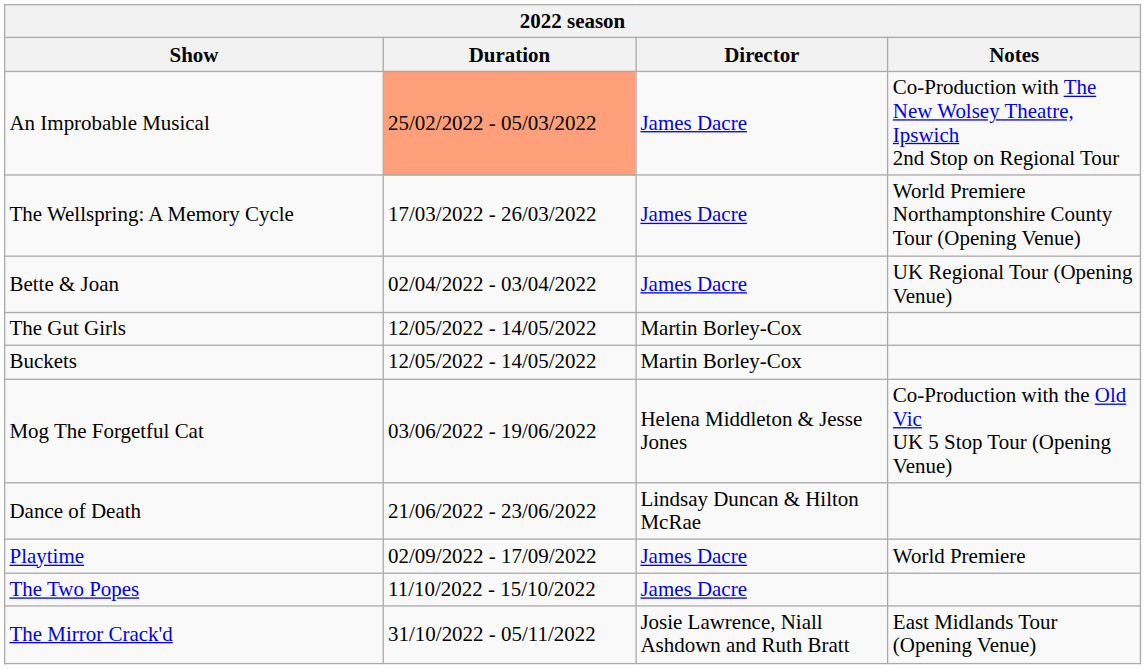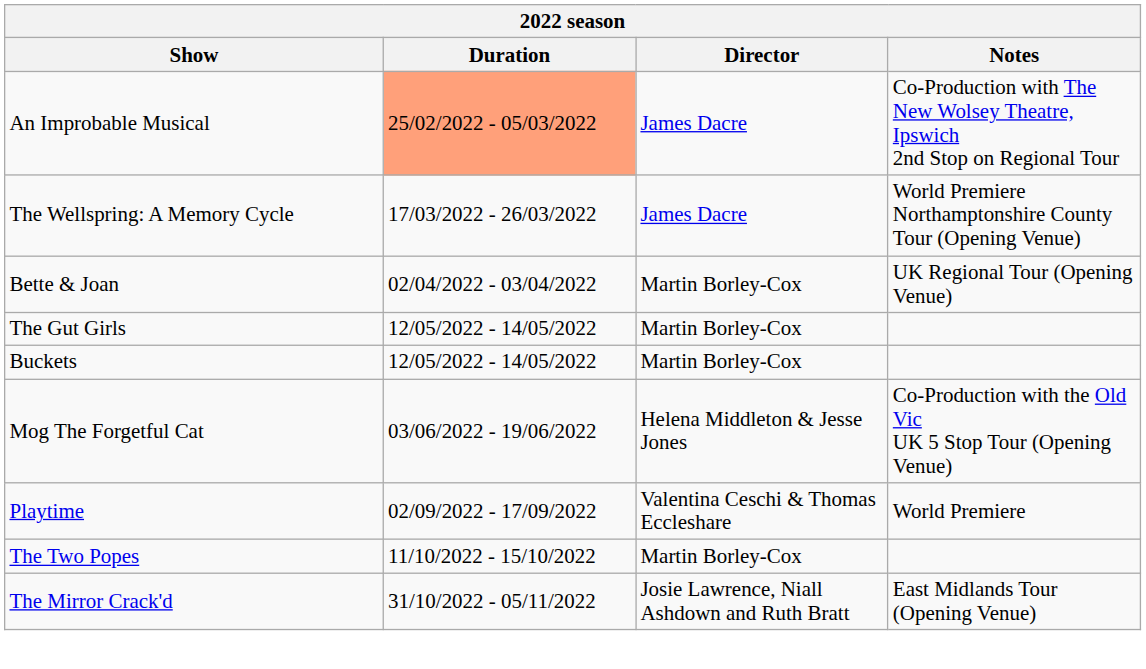 <table class="wikitable collapsible autocollapse">
 <tr>
 <th colspan="4">2022 season</th>
 </tr>
 <tr>
 <th width="30%">Show</th>
 <th width="20%">Duration</th>
 <th width="20%">Director</th>
 <th width="20%">Notes</th>
 </tr>
 <tr>
 <td>An Improbable Musical</td>
 <td style="background: lightsalmon;">25/02/2022 - 05/03/2022</td>
 <td><a href='#'>James Dacre</a></td>
 <td>Co-Production with <a href='#'>The New Wolsey Theatre, Ipswich</a><br>2nd Stop on Regional Tour</td>
 </tr>
 <tr>
 <td>The Wellspring: A Memory Cycle</td>
 <td>17/03/2022 - 26/03/2022</td>
 <td><a href='#'>James Dacre</a></td>
 <td>World Premiere<br>Northamptonshire County Tour (Opening Venue)</td>
 </tr>
 <tr>
 <td>Bette & Joan</td>
 <td>02/04/2022 - 03/04/2022</td>
-<td><a href='#'>James Dacre</a></td>
+<td>Martin Borley-Cox</td>
 <td>UK Regional Tour (Opening Venue)</td>
 </tr>
 <tr>
 <td>The Gut Girls</td>
 <td>12/05/2022 - 14/05/2022</td>
 <td>Martin Borley-Cox</td>
 <td></td>
 </tr>
 <tr>
 <td>Buckets</td>
 <td>12/05/2022 - 14/05/2022</td>
 <td>Martin Borley-Cox</td>
 <td></td>
 </tr>
 <tr>
 <td>Mog The Forgetful Cat</td>
 <td>03/06/2022 - 19/06/2022</td>
 <td>Helena Middleton & Jesse Jones</td>
 <td>Co-Production with the <a href='#'>Old Vic</a><br>UK 5 Stop Tour (Opening Venue)</td>
 </tr>
 <tr>
-<td>Dance of Death</td>
-<td>21/06/2022 - 23/06/2022</td>
-<td>Lindsay Duncan & Hilton McRae</td>
-<td></td>
-</tr>
-<tr>
 <td><a href='#'>Playtime</a></td>
 <td>02/09/2022 - 17/09/2022</td>
-<td><a href='#'>James Dacre</a></td>
+<td>Valentina Ceschi & Thomas Eccleshare</td>
 <td>World Premiere</td>
 </tr>
 <tr>
 <td><a href='#'>The Two Popes</a></td>
 <td>11/10/2022 - 15/10/2022</td>
-<td><a href='#'>James Dacre</a></td>
+<td>Martin Borley-Cox</td>
 <td></td>
 </tr>
 <tr>
 <td><a href='#'>The Mirror Crack'd</a></td>
 <td>31/10/2022 - 05/11/2022</td>
 <td>Josie Lawrence, Niall Ashdown and Ruth Bratt</td>
 <td>East Midlands Tour (Opening Venue)</td>
 </tr>
 </table>
